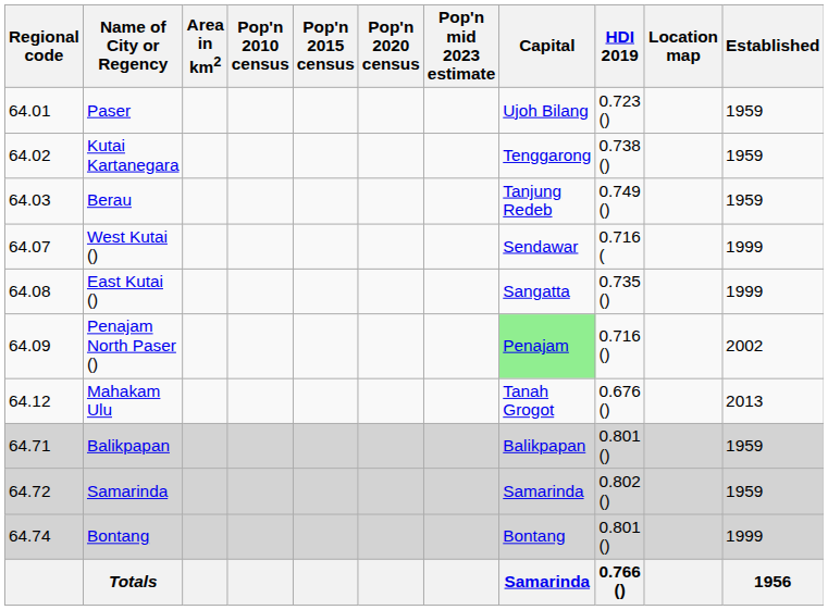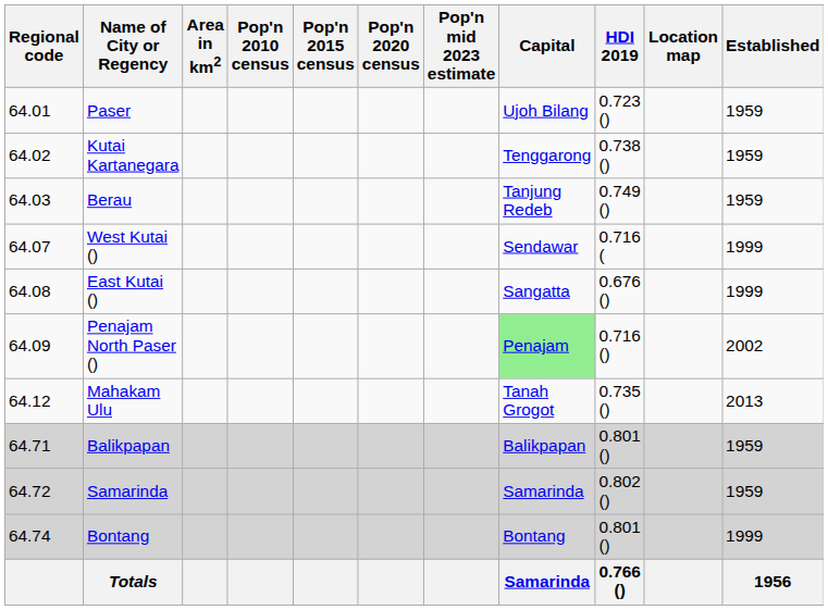 <table class="wikitable sortable" style="margin-bottom: 0;">
 <tr>
 <th>Regional code</th>
 <th>Name of<br>City or<br>Regency</th>
 <th>Area <br>in<br>km<sup>2</sup></th>
 <th>Pop'n <br> 2010 <br> census</th>
 <th>Pop'n <br> 2015 <br> census</th>
 <th>Pop'n <br> 2020 <br> census</th>
 <th>Pop'n <br> mid 2023 <br> estimate</th>
 <th>Capital</th>
 <th><a href='#'>HDI</a><br>2019</th>
 <th>Location map</th>
 <th>Established</th>
 </tr>
 <tr>
 <td>64.01</td>
 <td><a href='#'>Paser</a></td>
 <td align="right"></td>
 <td align="right"></td>
 <td align="right"></td>
 <td align="right"></td>
 <td align="right"></td>
 <td><a href='#'>Ujoh Bilang</a></td>
 <td>0.723 ()</td>
 <td></td>
 <td>1959</td>
 </tr>
 <tr>
 <td>64.02</td>
 <td><a href='#'>Kutai Kartanegara</a></td>
 <td align="right"></td>
 <td align="right"></td>
 <td align="right"></td>
 <td align="right"></td>
 <td align="right"></td>
 <td><a href='#'>Tenggarong</a></td>
 <td>0.738 ()</td>
 <td></td>
 <td>1959</td>
 </tr>
 <tr>
 <td>64.03</td>
 <td><a href='#'>Berau</a></td>
 <td align="right"></td>
 <td align="right"></td>
 <td align="right"></td>
 <td align="right"></td>
 <td align="right"></td>
 <td><a href='#'>Tanjung Redeb</a></td>
 <td>0.749 ()</td>
 <td></td>
 <td>1959</td>
 </tr>
 <tr>
 <td>64.07</td>
 <td><a href='#'>West Kutai</a><br>()</td>
 <td align="right"></td>
 <td align="right"></td>
 <td align="right"></td>
 <td align="right"></td>
 <td align="right"></td>
 <td><a href='#'>Sendawar</a></td>
 <td>0.716 (</td>
 <td></td>
 <td>1999</td>
 </tr>
 <tr>
 <td>64.08</td>
 <td><a href='#'>East Kutai</a><br>()</td>
 <td align="right"></td>
 <td align="right"></td>
 <td align="right"></td>
 <td align="right"></td>
 <td align="right"></td>
 <td><a href='#'>Sangatta</a></td>
-<td>0.735 ()</td>
+<td>0.676 ()</td>
 <td></td>
 <td>1999</td>
 </tr>
 <tr>
 <td>64.09</td>
 <td><a href='#'>Penajam North Paser</a><br>()</td>
 <td align="right"></td>
 <td align="right"></td>
 <td align="right"></td>
 <td align="right"></td>
 <td align="right"></td>
 <td style="background: lightgreen;"><a href='#'>Penajam</a></td>
 <td>0.716 ()</td>
 <td></td>
 <td>2002</td>
 </tr>
 <tr>
 <td>64.12</td>
 <td><a href='#'>Mahakam Ulu</a></td>
 <td align="right"></td>
 <td align="right"></td>
 <td align="right"></td>
 <td align="right"></td>
 <td align="right"></td>
 <td><a href='#'>Tanah Grogot</a></td>
-<td>0.676 ()</td>
+<td>0.735 ()</td>
 <td></td>
 <td>2013</td>
 </tr>
 <tr style="background:lightgrey">
 <td>64.71</td>
 <td><a href='#'>Balikpapan</a></td>
 <td align="right"></td>
 <td align="right"></td>
 <td align="right"></td>
 <td align="right"></td>
 <td align="right"></td>
 <td><a href='#'>Balikpapan</a></td>
 <td>0.801 ()</td>
 <td></td>
 <td>1959</td>
 </tr>
 <tr style="background:lightgrey">
 <td>64.72</td>
 <td><a href='#'>Samarinda</a></td>
 <td align="right"></td>
 <td align="right"></td>
 <td align="right"></td>
 <td align="right"></td>
 <td align="right"></td>
 <td><a href='#'>Samarinda</a></td>
 <td>0.802 ()</td>
 <td></td>
 <td>1959</td>
 </tr>
 <tr style="background:lightgrey">
 <td>64.74</td>
 <td><a href='#'>Bontang</a></td>
 <td align="right"></td>
 <td align="right"></td>
 <td align="right"></td>
 <td align="right"></td>
 <td align="right"></td>
 <td><a href='#'>Bontang</a></td>
 <td>0.801 ()</td>
 <td></td>
 <td>1999</td>
 </tr>
 <tr>
 <th></th>
 <th><strong><em>Totals</em></strong></th>
 <th align="right"></th>
 <th align="right"></th>
 <th align="right"></th>
 <th align="right"></th>
 <th align="right"></th>
 <th><a href='#'>Samarinda</a></th>
 <th>0.766 ()</th>
 <th></th>
 <th>1956</th>
 </tr>
 </table>
